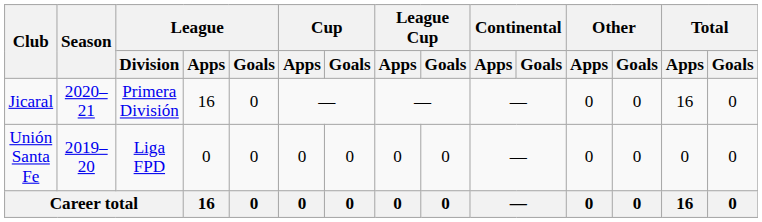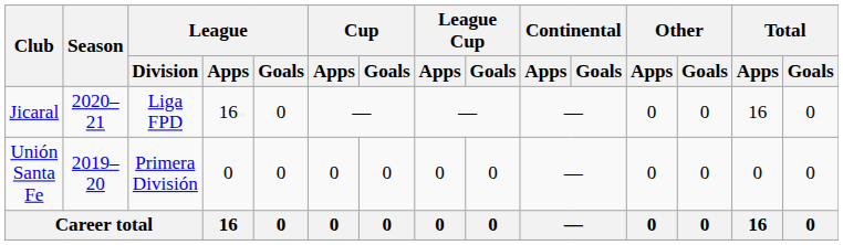 <table class="wikitable" style="text-align:center">
 <tr>
 <th rowspan="2">Club</th>
 <th rowspan="2">Season</th>
 <th colspan="3">League</th>
 <th colspan="2">Cup</th>
 <th colspan="2">League Cup</th>
 <th colspan="2">Continental</th>
 <th colspan="2">Other</th>
 <th colspan="2">Total</th>
 </tr>
 <tr>
 <th>Division</th>
 <th>Apps</th>
 <th>Goals</th>
 <th>Apps</th>
 <th>Goals</th>
 <th>Apps</th>
 <th>Goals</th>
 <th>Apps</th>
 <th>Goals</th>
 <th>Apps</th>
 <th>Goals</th>
 <th>Apps</th>
 <th>Goals</th>
 </tr>
 <tr>
 <td rowspan="1"><a href='#'>Jicaral</a></td>
 <td><a href='#'>2020–21</a></td>
-<td rowspan="1"><a href='#'>Primera División</a></td>
+<td rowspan="1"><a href='#'>Liga FPD</a></td>
 <td>16</td>
 <td>0</td>
 <td colspan="2">—</td>
 <td colspan="2">—</td>
 <td colspan="2">—</td>
 <td>0</td>
 <td>0</td>
 <td>16</td>
 <td>0</td>
 </tr>
 <tr>
 <td rowspan="1"><a href='#'>Unión Santa Fe</a></td>
 <td><a href='#'>2019–20</a></td>
-<td rowspan="1"><a href='#'>Liga FPD</a></td>
+<td rowspan="1"><a href='#'>Primera División</a></td>
 <td>0</td>
 <td>0</td>
 <td>0</td>
 <td>0</td>
 <td>0</td>
 <td>0</td>
 <td colspan="2">—</td>
 <td>0</td>
 <td>0</td>
 <td>0</td>
 <td>0</td>
 </tr>
 <tr>
 <th colspan="3">Career total</th>
 <th>16</th>
 <th>0</th>
 <th>0</th>
 <th>0</th>
 <th>0</th>
 <th>0</th>
 <th colspan="2">—</th>
 <th>0</th>
 <th>0</th>
 <th>16</th>
 <th>0</th>
 </tr>
 </table>
